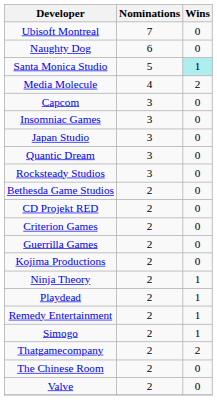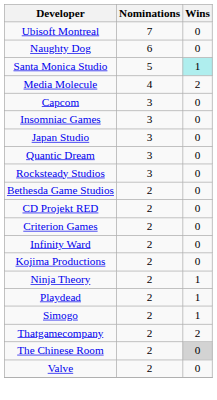 <table class="wikitable sortable plainrowheaders" style="text-align:center">
 <tr>
 <th scope="col">Developer</th>
 <th scope="col">Nominations</th>
 <th scope="col">Wins</th>
 </tr>
 <tr>
 <td><a href='#'>Ubisoft Montreal</a></td>
 <td>7</td>
 <td>0</td>
 </tr>
 <tr>
 <td><a href='#'>Naughty Dog</a></td>
 <td>6</td>
 <td>0</td>
 </tr>
 <tr>
 <td><a href='#'>Santa Monica Studio</a></td>
 <td>5</td>
 <td style="background: paleturquoise;">1</td>
 </tr>
 <tr>
 <td><a href='#'>Media Molecule</a></td>
 <td>4</td>
 <td>2</td>
 </tr>
 <tr>
 <td><a href='#'>Capcom</a></td>
 <td>3</td>
 <td>0</td>
 </tr>
 <tr>
 <td><a href='#'>Insomniac Games</a></td>
 <td>3</td>
 <td>0</td>
 </tr>
 <tr>
 <td><a href='#'>Japan Studio</a></td>
 <td>3</td>
 <td>0</td>
 </tr>
 <tr>
 <td><a href='#'>Quantic Dream</a></td>
 <td>3</td>
 <td>0</td>
 </tr>
 <tr>
 <td><a href='#'>Rocksteady Studios</a></td>
 <td>3</td>
 <td>0</td>
 </tr>
 <tr>
 <td><a href='#'>Bethesda Game Studios</a></td>
 <td>2</td>
 <td>0</td>
 </tr>
 <tr>
 <td><a href='#'>CD Projekt RED</a></td>
 <td>2</td>
 <td>0</td>
 </tr>
 <tr>
 <td><a href='#'>Criterion Games</a></td>
 <td>2</td>
 <td>0</td>
 </tr>
 <tr>
-<td><a href='#'>Guerrilla Games</a></td>
+<td><a href='#'>Infinity Ward</a></td>
 <td>2</td>
 <td>0</td>
 </tr>
 <tr>
 <td><a href='#'>Kojima Productions</a></td>
 <td>2</td>
 <td>0</td>
 </tr>
 <tr>
 <td><a href='#'>Ninja Theory</a></td>
 <td>2</td>
 <td>1</td>
 </tr>
 <tr>
 <td><a href='#'>Playdead</a></td>
 <td>2</td>
 <td>1</td>
 </tr>
 <tr>
-<td><a href='#'>Remedy Entertainment</a></td>
-<td>2</td>
-<td>1</td>
-</tr>
-<tr>
 <td><a href='#'>Simogo</a></td>
 <td>2</td>
 <td>1</td>
 </tr>
 <tr>
 <td><a href='#'>Thatgamecompany</a></td>
 <td>2</td>
 <td>2</td>
 </tr>
 <tr>
 <td><a href='#'>The Chinese Room</a></td>
 <td>2</td>
-<td>0</td>
+<td style="background: lightgrey;">0</td>
 </tr>
 <tr>
 <td><a href='#'>Valve</a></td>
 <td>2</td>
 <td>0</td>
 </tr>
 <tr>
 </tr>
 </table>
